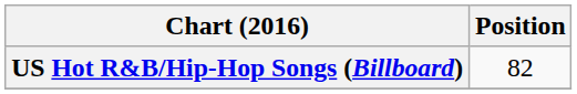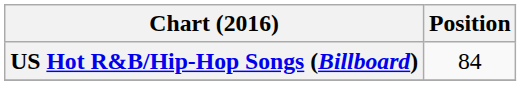 <table class="wikitable plainrowheaders sortable">
 <tr>
 <th>Chart (2016)</th>
 <th>Position</th>
 </tr>
 <tr>
 <th scope="row">US <a href='#'>Hot R&B/Hip-Hop Songs</a> (<em><a href='#'>Billboard</a></em>)</th>
-<td style="text-align:center;">82</td>
+<td style="text-align:center;">84</td>
 </tr>
 <tr>
 </tr>
 </table>
